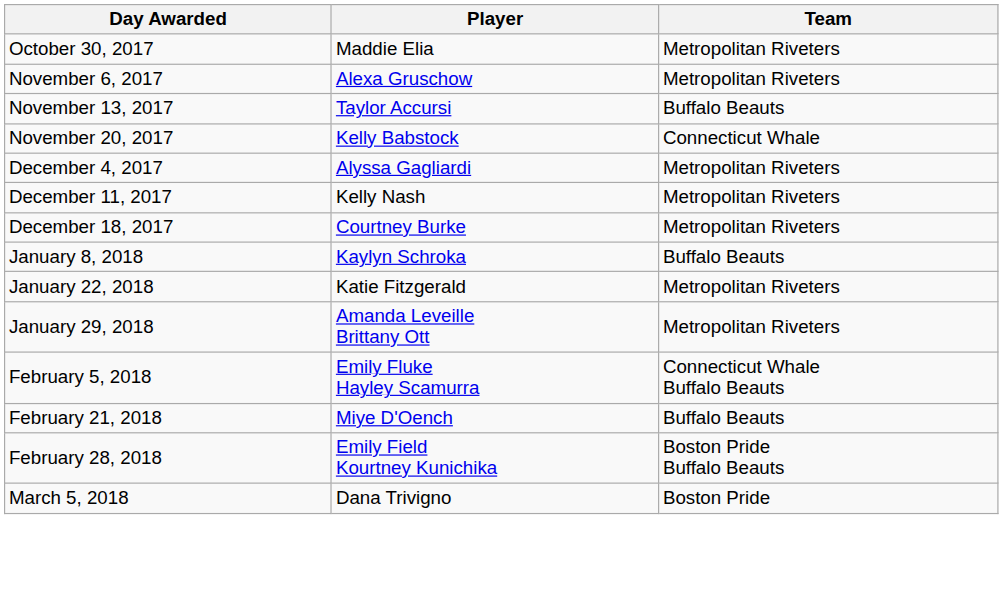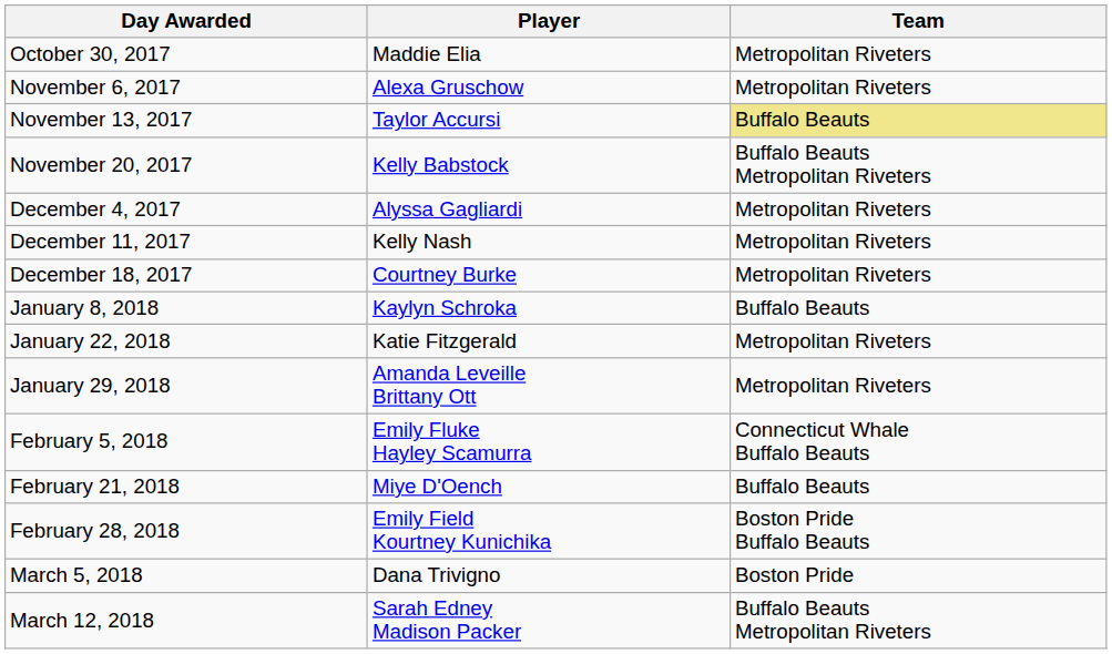 <table class="wikitable" width="850em">
 <tr>
 <th style="width:10%;">Day Awarded</th>
 <th style="width:10%;">Player</th>
 <th style="width:10%;">Team</th>
 </tr>
 <tr>
 <td>October 30, 2017</td>
 <td>Maddie Elia</td>
 <td>Metropolitan Riveters</td>
 </tr>
 <tr>
 <td>November 6, 2017</td>
 <td><a href='#'>Alexa Gruschow</a></td>
 <td>Metropolitan Riveters</td>
 </tr>
 <tr>
 <td>November 13, 2017</td>
 <td><a href='#'>Taylor Accursi</a></td>
-<td>Buffalo Beauts</td>
+<td style="background: khaki;">Buffalo Beauts</td>
 </tr>
 <tr>
 <td>November 20, 2017</td>
 <td><a href='#'>Kelly Babstock</a></td>
-<td>Connecticut Whale</td>
+<td>Buffalo Beauts<br>Metropolitan Riveters</td>
 </tr>
 <tr>
 <td>December 4, 2017</td>
 <td><a href='#'>Alyssa Gagliardi</a></td>
 <td>Metropolitan Riveters</td>
 </tr>
 <tr>
 <td>December 11, 2017</td>
 <td>Kelly Nash</td>
 <td>Metropolitan Riveters</td>
 </tr>
 <tr>
 <td>December 18, 2017</td>
 <td><a href='#'>Courtney Burke</a></td>
 <td>Metropolitan Riveters</td>
 </tr>
 <tr>
 <td>January 8, 2018</td>
 <td><a href='#'>Kaylyn Schroka</a></td>
 <td>Buffalo Beauts</td>
 </tr>
 <tr>
 <td>January 22, 2018</td>
 <td>Katie Fitzgerald</td>
 <td>Metropolitan Riveters</td>
 </tr>
 <tr>
 <td>January 29, 2018</td>
 <td><a href='#'>Amanda Leveille</a><br><a href='#'>Brittany Ott</a></td>
 <td>Metropolitan Riveters</td>
 </tr>
 <tr>
 <td>February 5, 2018</td>
 <td><a href='#'>Emily Fluke</a><br><a href='#'>Hayley Scamurra</a></td>
 <td>Connecticut Whale<br>Buffalo Beauts</td>
 </tr>
 <tr>
 <td>February 21, 2018</td>
 <td><a href='#'>Miye D'Oench</a></td>
 <td>Buffalo Beauts</td>
 </tr>
 <tr>
 <td>February 28, 2018</td>
 <td><a href='#'>Emily Field</a><br><a href='#'>Kourtney Kunichika</a></td>
 <td>Boston Pride<br>Buffalo Beauts</td>
 </tr>
 <tr>
 <td>March 5, 2018</td>
 <td>Dana Trivigno</td>
 <td>Boston Pride</td>
 </tr>
+<tr>
+<td>March 12, 2018</td>
+<td><a href='#'>Sarah Edney</a><br><a href='#'>Madison Packer</a></td>
+<td>Buffalo Beauts<br>Metropolitan Riveters</td>
+</tr>
 </table>
